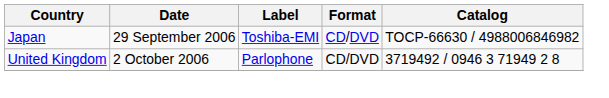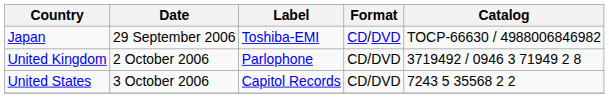 <table class="wikitable" style="font-size: 100%">
 <tr>
 <th>Country</th>
 <th>Date</th>
 <th>Label</th>
 <th>Format</th>
 <th>Catalog</th>
 </tr>
 <tr>
 <td rowspan="1"><a href='#'>Japan</a></td>
 <td rowspan="1">29 September 2006</td>
 <td rowspan="1"><a href='#'>Toshiba-EMI</a></td>
 <td rowspan="1"><a href='#'>CD</a>/<a href='#'>DVD</a></td>
 <td rowspan="1">TOCP-66630 / 4988006846982</td>
 </tr>
 <tr>
 <td rowspan="1"><a href='#'>United Kingdom</a></td>
 <td rowspan="1">2 October 2006</td>
 <td rowspan="1"><a href='#'>Parlophone</a></td>
 <td rowspan="1">CD/DVD</td>
 <td rowspan="1">3719492 / 0946 3 71949 2 8</td>
 </tr>
 <tr>
+<td rowspan="1"><a href='#'>United States</a></td>
+<td rowspan="1">3 October 2006</td>
+<td rowspan="1"><a href='#'>Capitol Records</a></td>
+<td rowspan="1">CD/DVD</td>
+<td rowspan="1">7243 5 35568 2 2</td>
+</tr>
+<tr>
 </tr>
 </table>
